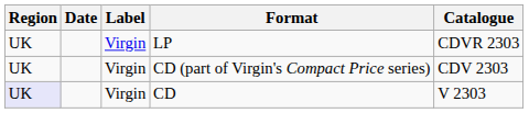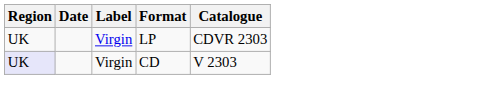 <table class="wikitable">
 <tr>
 <th>Region</th>
 <th>Date</th>
 <th>Label</th>
 <th>Format</th>
 <th>Catalogue</th>
 </tr>
 <tr>
 <td>UK</td>
 <td></td>
 <td><a href='#'>Virgin</a></td>
 <td>LP</td>
 <td>CDVR 2303</td>
 </tr>
 <tr>
-<td>UK</td>
-<td></td>
-<td>Virgin</td>
-<td>CD (part of Virgin's <em>Compact Price</em> series)</td>
-<td>CDV 2303</td>
-</tr>
-<tr>
 <td style="background: lavender;">UK</td>
 <td></td>
 <td>Virgin</td>
 <td>CD</td>
 <td>V 2303</td>
 </tr>
 </table>
